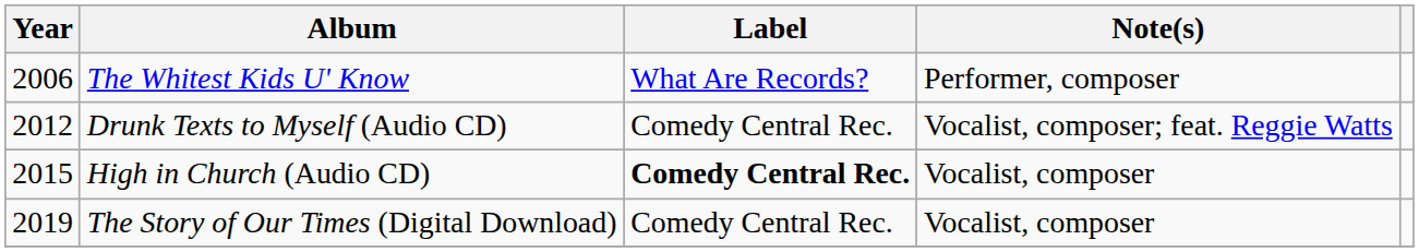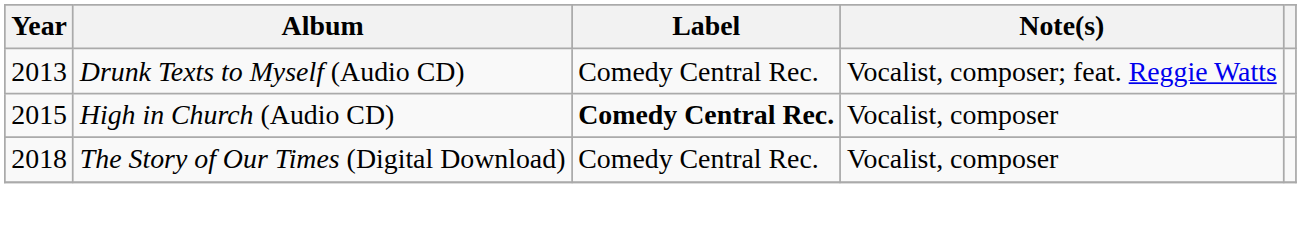 <table class=wikitable>
 <tr>
 <th>Year</th>
 <th>Album</th>
 <th>Label</th>
 <th>Note(s)</th>
 <th></th>
 </tr>
 <tr>
-<td>2006</td>
-<td><em><a href='#'>The Whitest Kids U' Know</a></em></td>
-<td><a href='#'>What Are Records?</a></td>
-<td>Performer, composer</td>
-<td></td>
-</tr>
-<tr>
-<td>2012</td>
+<td>2013</td>
 <td><em>Drunk Texts to Myself</em> (Audio CD)</td>
 <td>Comedy Central Rec.</td>
 <td>Vocalist, composer; feat. <a href='#'>Reggie Watts</a></td>
 <td></td>
 </tr>
 <tr>
 <td>2015</td>
 <td><em>High in Church</em> (Audio CD)</td>
 <td><strong>Comedy Central Rec.</strong></td>
 <td>Vocalist, composer</td>
 <td></td>
 </tr>
 <tr>
-<td>2019</td>
+<td>2018</td>
 <td><em>The Story of Our Times</em> (Digital Download)</td>
 <td>Comedy Central Rec.</td>
 <td>Vocalist, composer</td>
 <td></td>
 </tr>
 <tr>
 </tr>
 </table>
